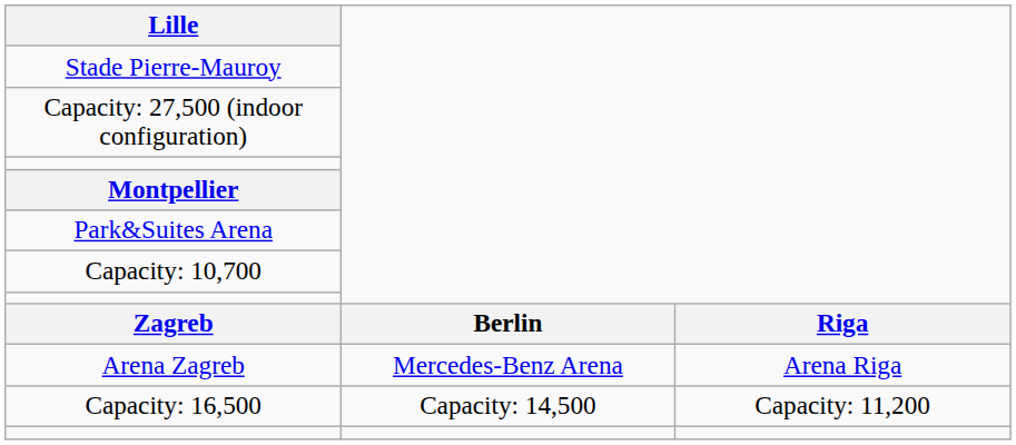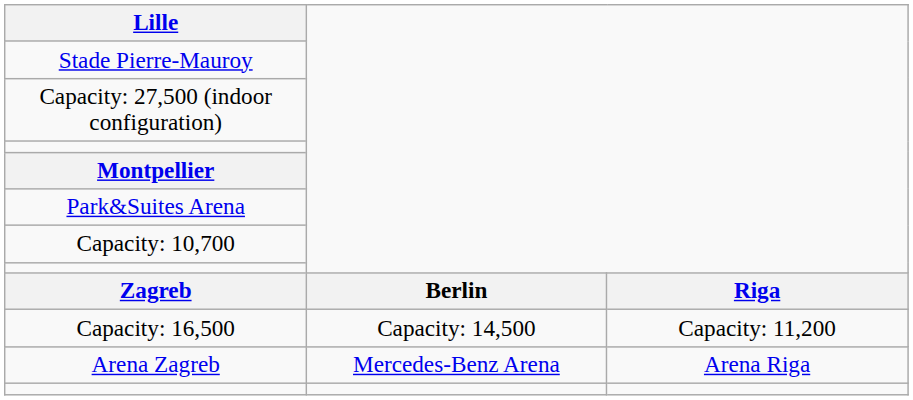 <table class="wikitable" style="text-align:center;margin:1em auto;">
 <tr>
 <th width=200px><a href='#'>Lille</a></th>
 <td colspan=2 rowspan=8></td>
 </tr>
 <tr>
 <td><a href='#'>Stade Pierre-Mauroy</a></td>
 </tr>
 <tr>
 <td>Capacity: 27,500 (indoor configuration)</td>
 </tr>
 <tr>
 <td></td>
 </tr>
 <tr>
 <th><a href='#'>Montpellier</a></th>
 </tr>
 <tr>
 <td><a href='#'>Park&Suites Arena</a></td>
 </tr>
 <tr>
 <td>Capacity: 10,700</td>
 </tr>
 <tr>
 <td></td>
 </tr>
 <tr>
 <th width=200px><a href='#'>Zagreb</a></th>
 <th width=200px>Berlin</th>
 <th width=200px><a href='#'>Riga</a></th>
 </tr>
 <tr>
+<td>Capacity: 16,500</td>
+<td>Capacity: 14,500</td>
+<td>Capacity: 11,200</td>
+</tr>
+<tr>
 <td><a href='#'>Arena Zagreb</a></td>
 <td><a href='#'>Mercedes-Benz Arena</a></td>
 <td><a href='#'>Arena Riga</a></td>
-</tr>
-<tr>
-<td>Capacity: 16,500</td>
-<td>Capacity: 14,500</td>
-<td>Capacity: 11,200</td>
 </tr>
 <tr>
 <td></td>
 <td></td>
 <td></td>
 </tr>
 </table>
